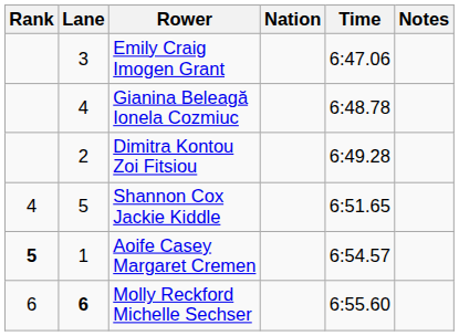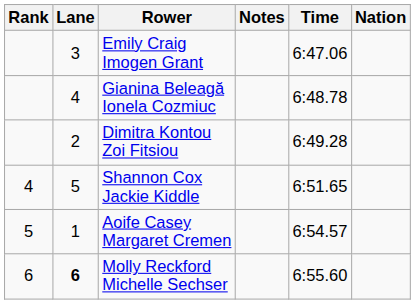 <table class="wikitable sortable" style="text-align:center">
 <tr>
 <th>Rank</th>
 <th>Lane</th>
 <th>Rower</th>
+<th>Notes</th>
+<th>Time</th>
 <th>Nation</th>
-<th>Time</th>
-<th>Notes</th>
 </tr>
 <tr>
 <td></td>
 <td>3</td>
 <td align="left"><a href='#'>Emily Craig</a><br><a href='#'>Imogen Grant</a></td>
+<td></td>
+<td>6:47.06</td>
 <td align="left"></td>
-<td>6:47.06</td>
-<td></td>
 </tr>
 <tr>
 <td></td>
 <td>4</td>
 <td align="left"><a href='#'>Gianina Beleagă</a><br><a href='#'>Ionela Cozmiuc</a></td>
+<td></td>
+<td>6:48.78</td>
 <td align="left"></td>
-<td>6:48.78</td>
-<td></td>
 </tr>
 <tr>
 <td></td>
 <td>2</td>
 <td align="left"><a href='#'>Dimitra Kontou</a><br><a href='#'>Zoi Fitsiou</a></td>
+<td></td>
+<td>6:49.28</td>
 <td align="left"></td>
-<td>6:49.28</td>
-<td></td>
 </tr>
 <tr>
 <td>4</td>
 <td>5</td>
 <td align="left"><a href='#'>Shannon Cox</a><br><a href='#'>Jackie Kiddle</a></td>
+<td></td>
+<td>6:51.65</td>
 <td align="left"></td>
-<td>6:51.65</td>
-<td></td>
 </tr>
 <tr>
-<td><strong>5</strong></td>
+<td>5</td>
 <td>1</td>
 <td align="left"><a href='#'>Aoife Casey</a><br><a href='#'>Margaret Cremen</a></td>
+<td></td>
+<td>6:54.57</td>
 <td align="left"></td>
-<td>6:54.57</td>
-<td></td>
 </tr>
 <tr>
 <td>6</td>
 <td><strong>6</strong></td>
 <td align="left"><a href='#'>Molly Reckford</a><br><a href='#'>Michelle Sechser</a></td>
+<td></td>
+<td>6:55.60</td>
 <td align="left"></td>
-<td>6:55.60</td>
-<td></td>
 </tr>
 </table>
